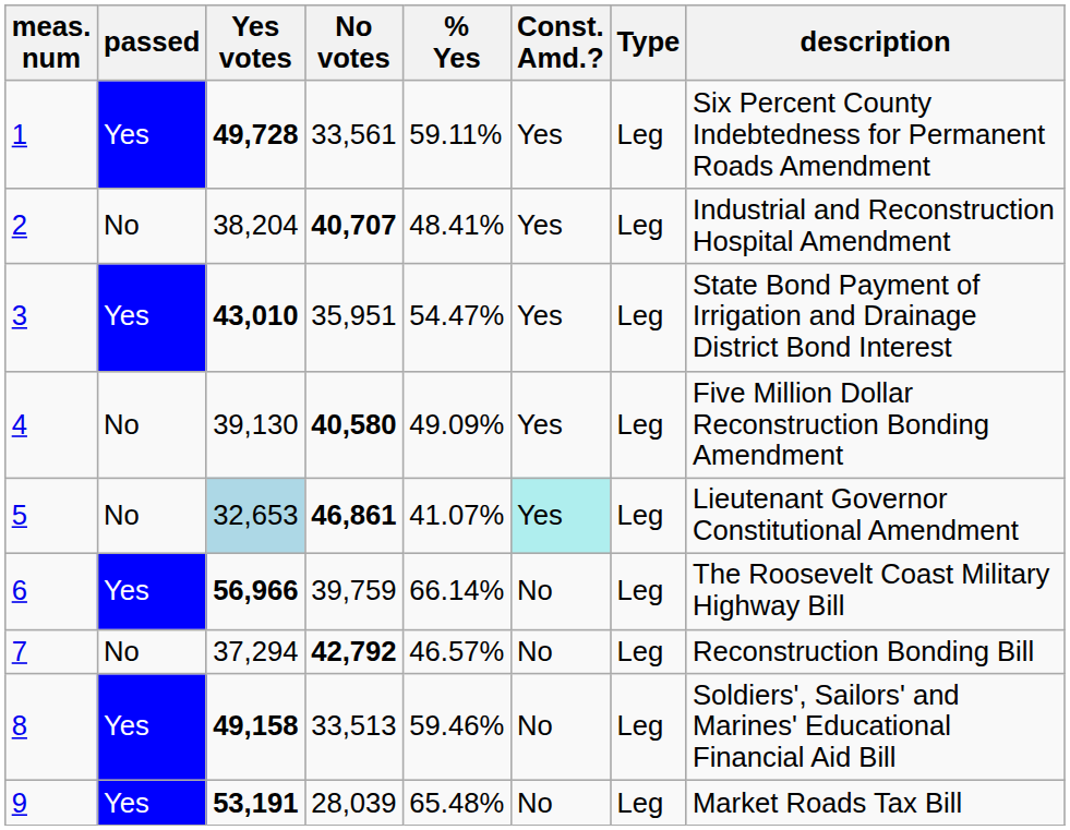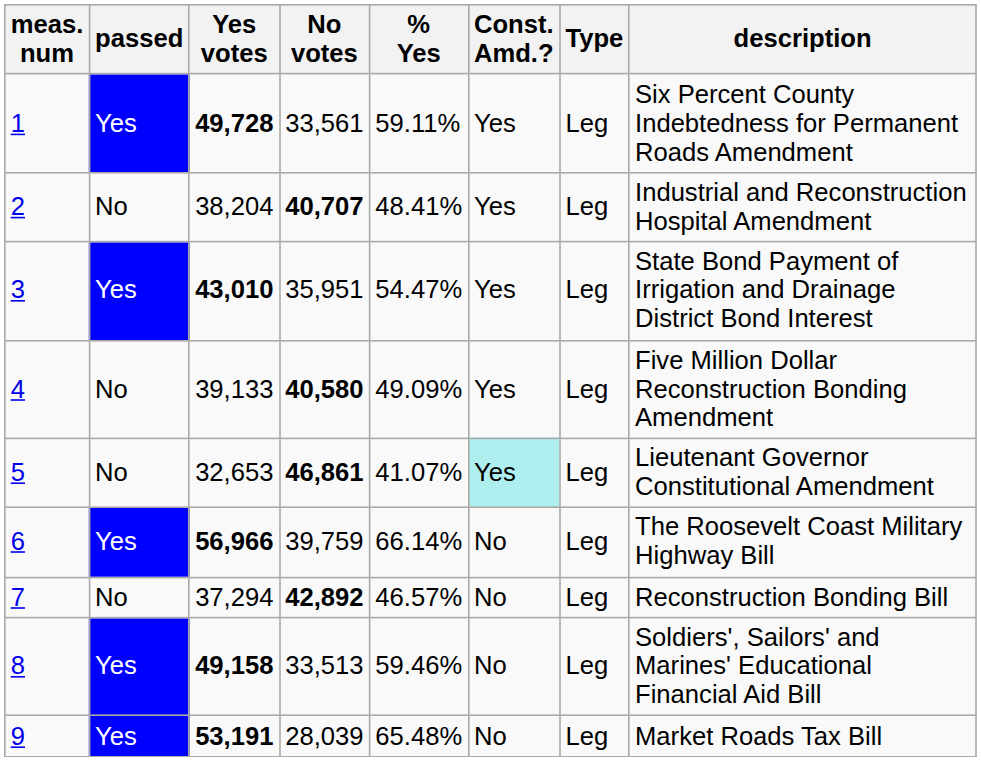 <table class="wikitable sortable">
 <tr>
 <th>meas.<br>num</th>
 <th>passed</th>
 <th>Yes<br>votes</th>
 <th>No<br>votes</th>
 <th>%<br>Yes</th>
 <th>Const.<br>Amd.?</th>
 <th>Type</th>
 <th>description</th>
 </tr>
 <tr>
 <td><a href='#'>1</a></td>
 <td style="background:blue;color:white">Yes</td>
 <td><strong>49,728</strong></td>
 <td>33,561</td>
 <td>59.11%</td>
 <td>Yes</td>
 <td>Leg</td>
 <td>Six Percent County Indebtedness for Permanent Roads Amendment</td>
 </tr>
 <tr>
 <td><a href='#'>2</a></td>
 <td>No</td>
 <td>38,204</td>
 <td><strong>40,707</strong></td>
 <td>48.41%</td>
 <td>Yes</td>
 <td>Leg</td>
 <td>Industrial and Reconstruction Hospital Amendment</td>
 </tr>
 <tr>
 <td><a href='#'>3</a></td>
 <td style="background:blue;color:white">Yes</td>
 <td><strong>43,010</strong></td>
 <td>35,951</td>
 <td>54.47%</td>
 <td>Yes</td>
 <td>Leg</td>
 <td>State Bond Payment of Irrigation and Drainage District Bond Interest</td>
 </tr>
 <tr>
 <td><a href='#'>4</a></td>
 <td>No</td>
-<td>39,130</td>
+<td>39,133</td>
 <td><strong>40,580</strong></td>
 <td>49.09%</td>
 <td>Yes</td>
 <td>Leg</td>
 <td>Five Million Dollar Reconstruction Bonding Amendment</td>
 </tr>
 <tr>
 <td><a href='#'>5</a></td>
 <td>No</td>
-<td style="background: lightblue;">32,653</td>
+<td>32,653</td>
 <td><strong>46,861</strong></td>
 <td>41.07%</td>
 <td style="background: paleturquoise;">Yes</td>
 <td>Leg</td>
 <td>Lieutenant Governor Constitutional Amendment</td>
 </tr>
 <tr>
 <td><a href='#'>6</a></td>
 <td style="background:blue;color:white">Yes</td>
 <td><strong>56,966</strong></td>
 <td>39,759</td>
 <td>66.14%</td>
 <td>No</td>
 <td>Leg</td>
 <td>The Roosevelt Coast Military Highway Bill</td>
 </tr>
 <tr>
 <td><a href='#'>7</a></td>
 <td>No</td>
 <td>37,294</td>
-<td><strong>42,792</strong></td>
+<td><strong>42,892</strong></td>
 <td>46.57%</td>
 <td>No</td>
 <td>Leg</td>
 <td>Reconstruction Bonding Bill</td>
 </tr>
 <tr>
 <td><a href='#'>8</a></td>
 <td style="background:blue;color:white">Yes</td>
 <td><strong>49,158</strong></td>
 <td>33,513</td>
 <td>59.46%</td>
 <td>No</td>
 <td>Leg</td>
 <td>Soldiers', Sailors' and Marines' Educational Financial Aid Bill</td>
 </tr>
 <tr>
 <td><a href='#'>9</a></td>
 <td style="background:blue;color:white">Yes</td>
 <td><strong>53,191</strong></td>
 <td>28,039</td>
 <td>65.48%</td>
 <td>No</td>
 <td>Leg</td>
 <td>Market Roads Tax Bill</td>
 </tr>
 </table>
